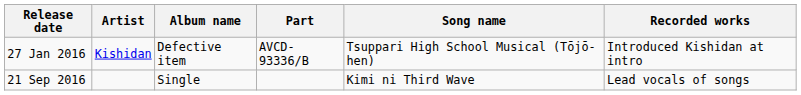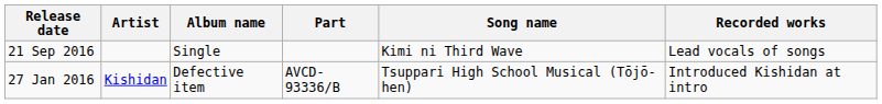 <table class="wikitable">
 <tr>
 <th>Release date</th>
 <th>Artist</th>
 <th>Album name</th>
 <th>Part </th>
 <th>Song name</th>
 <th>Recorded works</th>
 </tr>
 <tr>
+<td>21 Sep 2016</td>
+<td></td>
+<td>Single</td>
+<td></td>
+<td>Kimi ni Third Wave</td>
+<td>Lead vocals of songs</td>
+</tr>
+<tr>
 <td>27 Jan 2016</td>
 <td><a href='#'>Kishidan</a></td>
 <td>Defective item</td>
 <td>AVCD-93336/B</td>
 <td>Tsuppari High School Musical (Tōjō-hen)</td>
 <td>Introduced Kishidan at intro</td>
 </tr>
-<tr>
-<td>21 Sep 2016</td>
-<td></td>
-<td>Single</td>
-<td></td>
-<td>Kimi ni Third Wave</td>
-<td>Lead vocals of songs</td>
-</tr>
 </table>
